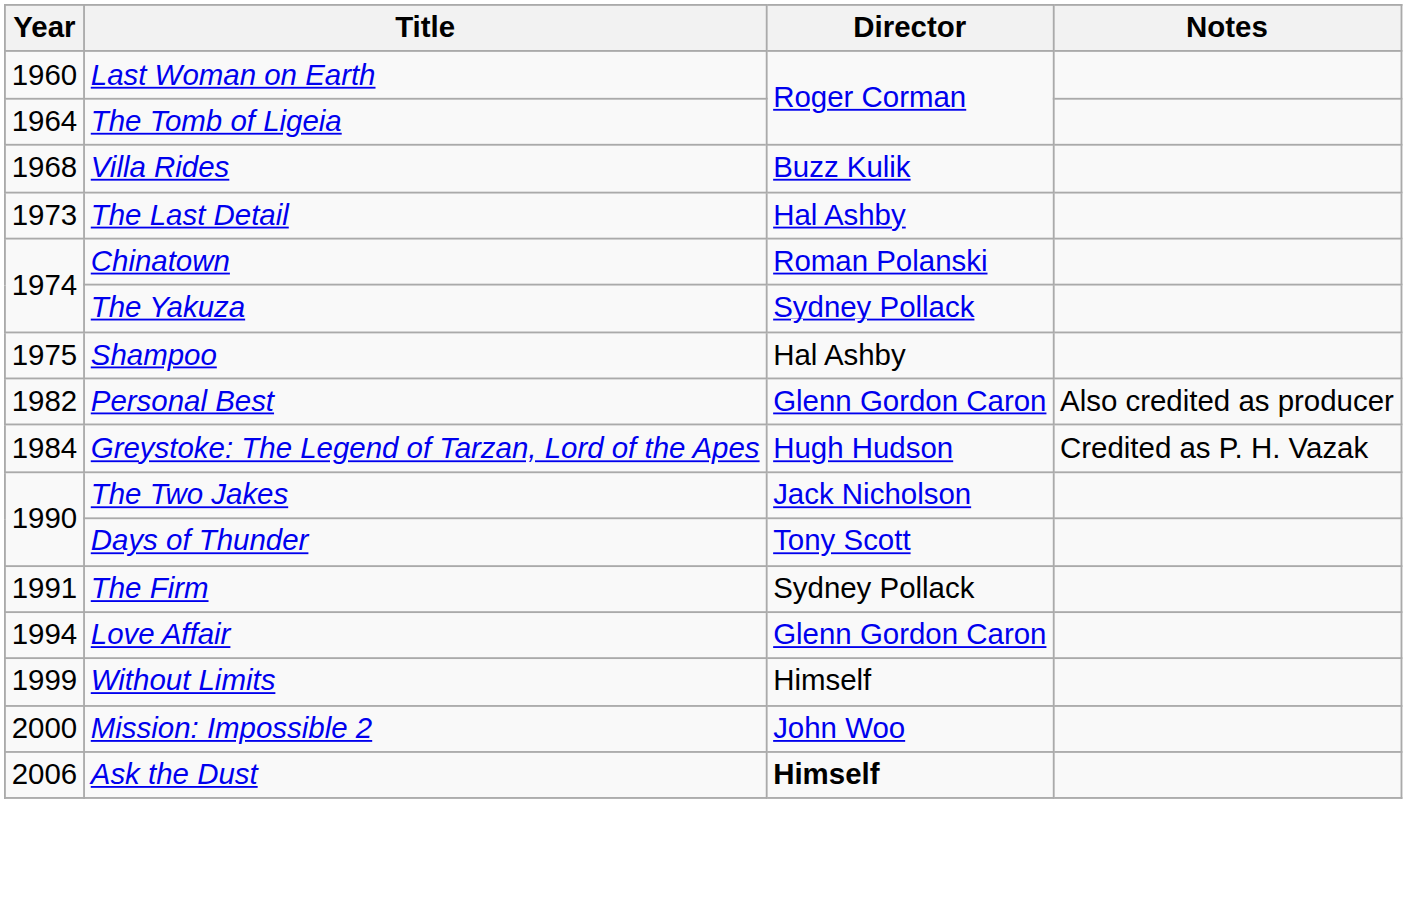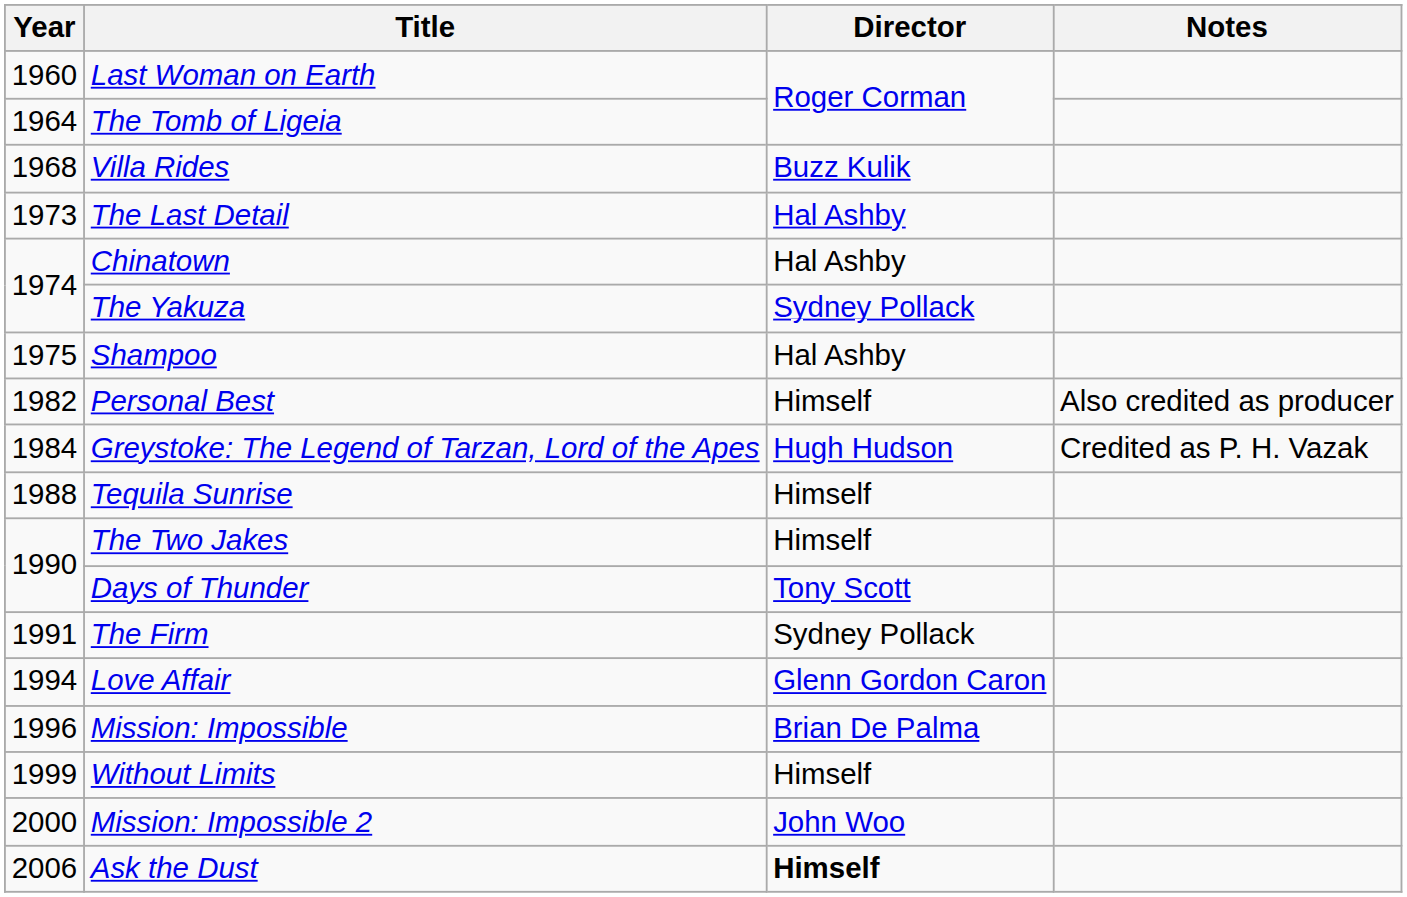 <table class="wikitable">
 <tr>
 <th>Year</th>
 <th>Title</th>
 <th>Director</th>
 <th>Notes</th>
 </tr>
 <tr>
 <td>1960</td>
 <td><em><a href='#'>Last Woman on Earth</a></em></td>
 <td rowspan=2><a href='#'>Roger Corman</a></td>
 <td></td>
 </tr>
 <tr>
 <td>1964</td>
 <td><em><a href='#'>The Tomb of Ligeia</a></em></td>
 <td></td>
 </tr>
 <tr>
 <td>1968</td>
 <td><em><a href='#'>Villa Rides</a></em></td>
 <td><a href='#'>Buzz Kulik</a></td>
 <td></td>
 </tr>
 <tr>
 <td>1973</td>
 <td><em><a href='#'>The Last Detail</a></em></td>
 <td><a href='#'>Hal Ashby</a></td>
 <td></td>
 </tr>
 <tr>
 <td rowspan=2>1974</td>
 <td><em><a href='#'>Chinatown</a></em></td>
-<td><a href='#'>Roman Polanski</a></td>
+<td>Hal Ashby</td>
 <td></td>
 </tr>
 <tr>
 <td><em><a href='#'>The Yakuza</a></em></td>
 <td><a href='#'>Sydney Pollack</a></td>
 <td></td>
 </tr>
 <tr>
 <td>1975</td>
 <td><em><a href='#'>Shampoo</a></em></td>
 <td>Hal Ashby</td>
 <td></td>
 </tr>
 <tr>
 <td>1982</td>
 <td><em><a href='#'>Personal Best</a></em></td>
-<td><a href='#'>Glenn Gordon Caron</a></td>
+<td>Himself</td>
 <td>Also credited as producer</td>
 </tr>
 <tr>
 <td>1984</td>
 <td><em><a href='#'>Greystoke: The Legend of Tarzan, Lord of the Apes</a></em></td>
 <td><a href='#'>Hugh Hudson</a></td>
 <td>Credited as P. H. Vazak</td>
 </tr>
 <tr>
+<td>1988</td>
+<td><em><a href='#'>Tequila Sunrise</a></em></td>
+<td>Himself</td>
+<td></td>
+</tr>
+<tr>
 <td rowspan=2>1990</td>
 <td><em><a href='#'>The Two Jakes</a></em></td>
-<td><a href='#'>Jack Nicholson</a></td>
+<td>Himself</td>
 <td></td>
 </tr>
 <tr>
 <td><em><a href='#'>Days of Thunder</a></em></td>
 <td><a href='#'>Tony Scott</a></td>
 <td></td>
 </tr>
 <tr>
 <td>1991</td>
 <td><em><a href='#'>The Firm</a></em></td>
 <td>Sydney Pollack</td>
 <td></td>
 </tr>
 <tr>
 <td>1994</td>
 <td><em><a href='#'>Love Affair</a></em></td>
 <td><a href='#'>Glenn Gordon Caron</a></td>
+<td></td>
+</tr>
+<tr>
+<td>1996</td>
+<td><em><a href='#'>Mission: Impossible</a></em></td>
+<td><a href='#'>Brian De Palma</a></td>
 <td></td>
 </tr>
 <tr>
 <td>1999</td>
 <td><em><a href='#'>Without Limits</a></em></td>
 <td>Himself</td>
 <td></td>
 </tr>
 <tr>
 <td>2000</td>
 <td><em><a href='#'>Mission: Impossible 2</a></em></td>
 <td><a href='#'>John Woo</a></td>
 <td></td>
 </tr>
 <tr>
 <td>2006</td>
 <td><em><a href='#'>Ask the Dust</a></em></td>
 <td><strong>Himself</strong></td>
 <td></td>
 </tr>
 </table>
